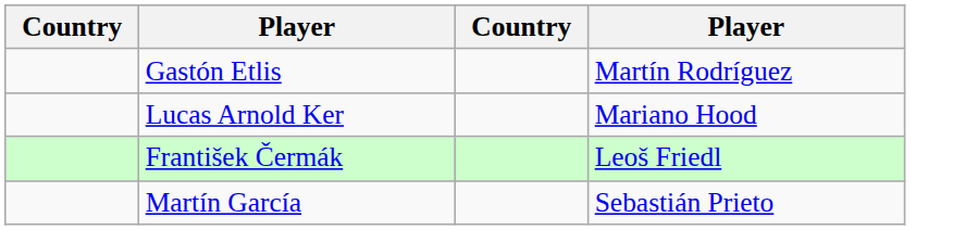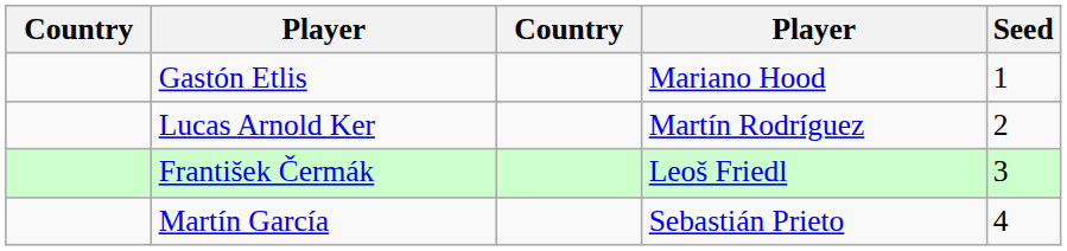 <table class="sortable wikitable">
 <tr>
 <th width="70">Country</th>
 <th width="175">Player</th>
 <th width="70">Country</th>
 <th width="175">Player</th>
+<th>Seed</th>
 </tr>
 <tr>
 <td></td>
 <td><a href='#'>Gastón Etlis</a></td>
 <td></td>
-<td><a href='#'>Martín Rodríguez</a></td>
+<td><a href='#'>Mariano Hood</a></td>
+<td>1</td>
 </tr>
 <tr>
 <td></td>
 <td><a href='#'>Lucas Arnold Ker</a></td>
 <td></td>
-<td><a href='#'>Mariano Hood</a></td>
+<td><a href='#'>Martín Rodríguez</a></td>
+<td>2</td>
 </tr>
 <tr style="background:#cfc;">
 <td></td>
 <td><a href='#'>František Čermák</a></td>
 <td></td>
 <td><a href='#'>Leoš Friedl</a></td>
+<td>3</td>
 </tr>
 <tr>
 <td></td>
 <td><a href='#'>Martín García</a></td>
 <td></td>
 <td><a href='#'>Sebastián Prieto</a></td>
+<td>4</td>
 </tr>
 </table>
